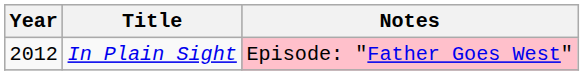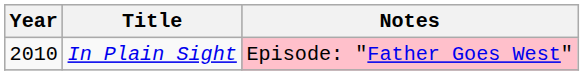 <table class="wikitable sortable">
 <tr>
 <th>Year</th>
 <th>Title</th>
 <th class="unsortable">Notes</th>
 </tr>
 <tr>
-<td>2012</td>
+<td>2010</td>
 <td><em><a href='#'>In Plain Sight</a></em></td>
 <td style="background: pink;">Episode: "<a href='#'>Father Goes West</a>"</td>
 </tr>
 </table>
